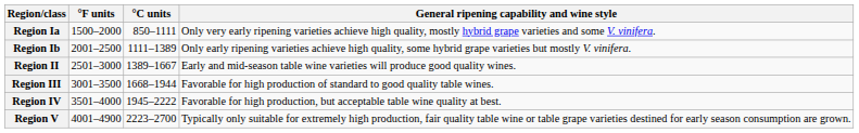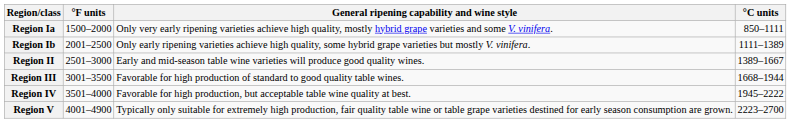 <table class="wikitable plainrowheaders" style="text-align:right;">
 <tr>
 <th scope="col">Region/class</th>
 <th scope="col">°F units</th>
+<th scope="col">General ripening capability and wine style</th>
 <th scope="col">°C units</th>
-<th scope="col">General ripening capability and wine style</th>
 </tr>
 <tr>
 <th scope="row">Region Ia</th>
 <td>1500–2000</td>
+<td style="text-align:left;">Only very early ripening varieties  achieve high quality, mostly <a href='#'>hybrid grape</a> varieties and some <em><a href='#'>V. vinifera</a></em>.</td>
 <td>850–1111</td>
-<td style="text-align:left;">Only very early ripening varieties  achieve high quality, mostly <a href='#'>hybrid grape</a> varieties and some <em><a href='#'>V. vinifera</a></em>.</td>
 </tr>
 <tr>
 <th scope="row">Region Ib</th>
 <td>2001–2500</td>
+<td style="text-align:left;">Only early ripening varieties achieve high quality, some hybrid grape varieties but mostly <em>V. vinifera</em>.</td>
 <td>1111–1389</td>
-<td style="text-align:left;">Only early ripening varieties achieve high quality, some hybrid grape varieties but mostly <em>V. vinifera</em>.</td>
 </tr>
 <tr>
 <th scope="row">Region II</th>
 <td>2501–3000</td>
+<td style="text-align:left;">Early and mid-season table wine varieties will produce good quality wines.</td>
 <td>1389–1667</td>
-<td style="text-align:left;">Early and mid-season table wine varieties will produce good quality wines.</td>
 </tr>
 <tr>
 <th scope="row">Region III</th>
 <td>3001–3500</td>
+<td style="text-align:left;">Favorable for high production of standard to good quality table wines.</td>
 <td>1668–1944</td>
-<td style="text-align:left;">Favorable for high production of standard to good quality table wines.</td>
 </tr>
 <tr>
 <th scope="row">Region IV</th>
 <td>3501–4000</td>
+<td style="text-align:left;">Favorable for high production, but acceptable table wine quality at best.</td>
 <td>1945–2222</td>
-<td style="text-align:left;">Favorable for high production, but acceptable table wine quality at best.</td>
 </tr>
 <tr>
 <th scope="row">Region V</th>
 <td>4001–4900</td>
+<td style="text-align:left;">Typically only suitable for  extremely high production, fair quality table wine or table grape varieties destined for early season consumption are grown.</td>
 <td>2223–2700</td>
-<td style="text-align:left;">Typically only suitable for  extremely high production, fair quality table wine or table grape varieties destined for early season consumption are grown.</td>
 </tr>
 </table>
